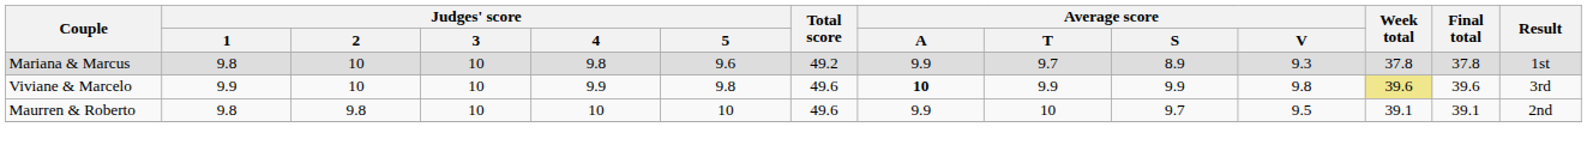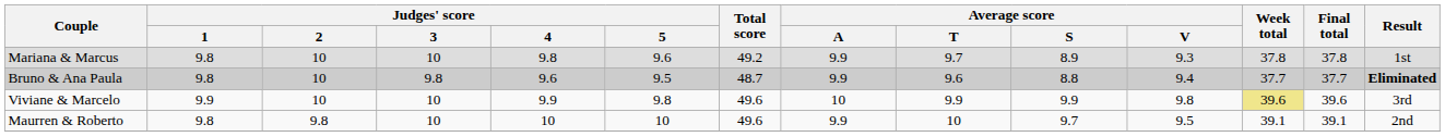 <table class="wikitable" style="font-size:100%; line-height:16px; text-align:center" width="100%">
 <tr>
 <th rowspan=2 width=150>Couple</th>
 <th colspan=5 width=185>Judges' score</th>
 <th rowspan=2 width=060>Total score</th>
 <th colspan=4 width=148>Average score</th>
 <th rowspan=2 width=060>Week total</th>
 <th rowspan=2 width=060>Final total</th>
 <th rowspan=2 width=075>Result</th>
 </tr>
 <tr>
 <th>1</th>
 <th>2</th>
 <th>3</th>
 <th>4</th>
 <th>5</th>
 <th>A</th>
 <th>T</th>
 <th>S</th>
 <th>V</th>
 </tr>
 <tr bgcolor="DDDDDD">
 <td align="left">Mariana & Marcus</td>
 <td>9.8</td>
 <td>10</td>
 <td>10</td>
 <td>9.8</td>
 <td>9.6</td>
 <td>49.2</td>
 <td>9.9</td>
 <td>9.7</td>
 <td>8.9</td>
 <td>9.3</td>
 <td>37.8</td>
 <td>37.8</td>
 <td>1st</td>
 </tr>
+<tr bgcolor="CCCCCC">
+<td align="left">Bruno & Ana Paula</td>
+<td>9.8</td>
+<td>10</td>
+<td>9.8</td>
+<td>9.6</td>
+<td>9.5</td>
+<td>48.7</td>
+<td>9.9</td>
+<td>9.6</td>
+<td>8.8</td>
+<td>9.4</td>
+<td>37.7</td>
+<td>37.7</td>
+<td><strong>Eliminated</strong></td>
+</tr>
 <tr>
 <td align="left">Viviane & Marcelo</td>
 <td>9.9</td>
 <td>10</td>
 <td>10</td>
 <td>9.9</td>
 <td>9.8</td>
 <td>49.6</td>
-<td><strong>10</strong></td>
+<td>10</td>
 <td>9.9</td>
 <td>9.9</td>
 <td>9.8</td>
 <td style="background: khaki;">39.6</td>
 <td>39.6</td>
 <td>3rd</td>
 </tr>
 <tr>
 <td align="left">Maurren & Roberto</td>
 <td>9.8</td>
 <td>9.8</td>
 <td>10</td>
 <td>10</td>
 <td>10</td>
 <td>49.6</td>
 <td>9.9</td>
 <td>10</td>
 <td>9.7</td>
 <td>9.5</td>
 <td>39.1</td>
 <td>39.1</td>
 <td>2nd</td>
 </tr>
 <tr>
 </tr>
 </table>
